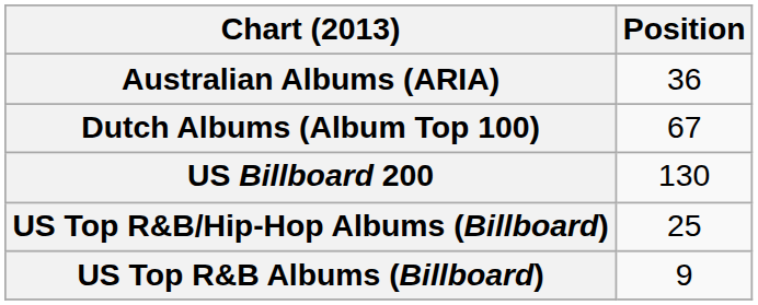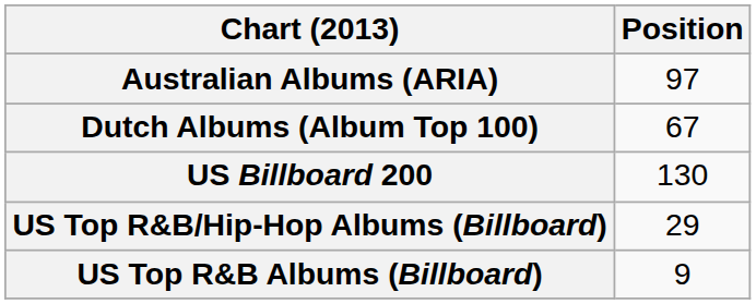 <table class="wikitable sortable plainrowheaders" style="text-align:center">
 <tr>
 <th scope="col">Chart (2013)</th>
 <th scope="col">Position</th>
 </tr>
 <tr>
 <th scope="row">Australian Albums (ARIA)</th>
-<td style="text-align:center;">36</td>
+<td style="text-align:center;">97</td>
 </tr>
 <tr>
 <th scope="row">Dutch Albums (Album Top 100)</th>
 <td>67</td>
 </tr>
 <tr>
 <th scope="row">US <em>Billboard</em> 200</th>
 <td>130</td>
 </tr>
 <tr>
 <th scope="row">US Top R&B/Hip-Hop Albums (<em>Billboard</em>)</th>
-<td style="text-align:center;">25</td>
+<td style="text-align:center;">29</td>
 </tr>
 <tr>
 <th scope="row">US Top R&B Albums (<em>Billboard</em>)</th>
 <td style="text-align:center;">9</td>
 </tr>
 </table>
